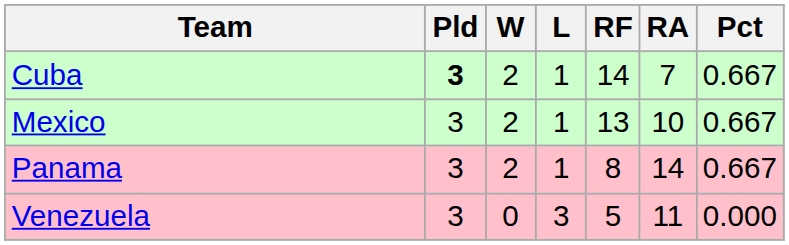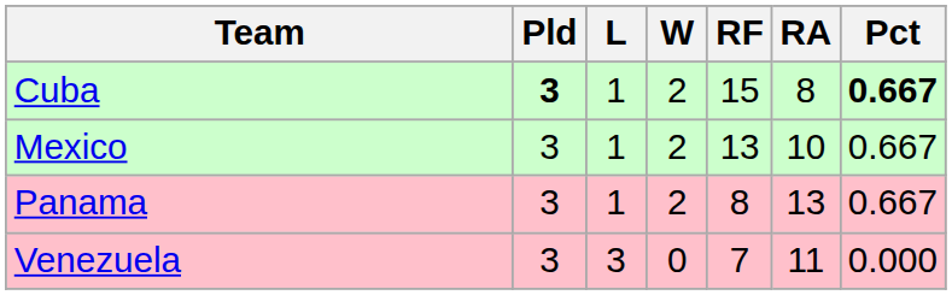 <table class=wikitable style="text-align:center">
 <tr>
 <th width=220>Team</th>
 <th width=20>Pld</th>
+<th width=20>L</th>
 <th width=20>W</th>
-<th width=20>L</th>
 <th width=20>RF</th>
 <th width=20>RA</th>
 <th width=20>Pct</th>
 </tr>
 <tr style="background:#ccffcc;">
 <td align=left><a href='#'>Cuba</a></td>
 <td><strong>3</strong></td>
+<td>1</td>
 <td>2</td>
-<td>1</td>
-<td>14</td>
-<td>7</td>
-<td>0.667</td>
+<td>15</td>
+<td>8</td>
+<td><strong>0.667</strong></td>
 </tr>
 <tr style="background:#ccffcc;">
 <td align=left><a href='#'>Mexico</a></td>
 <td>3</td>
+<td>1</td>
 <td>2</td>
-<td>1</td>
 <td>13</td>
 <td>10</td>
 <td>0.667</td>
 </tr>
 <tr bgcolor=pink style="width: 20px;">
 <td align=left><a href='#'>Panama</a></td>
 <td>3</td>
+<td>1</td>
 <td>2</td>
-<td>1</td>
 <td>8</td>
-<td>14</td>
+<td>13</td>
 <td>0.667</td>
 </tr>
 <tr bgcolor=pink style="width: 20px;">
 <td align=left><a href='#'>Venezuela</a></td>
 <td>3</td>
+<td>3</td>
 <td>0</td>
-<td>3</td>
-<td>5</td>
+<td>7</td>
 <td>11</td>
 <td>0.000</td>
 </tr>
 </table>
